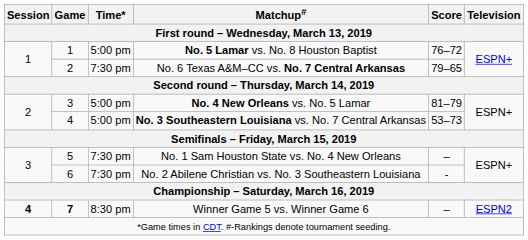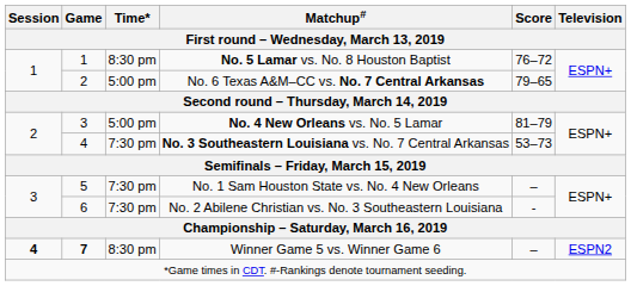 <table class="wikitable" style="font-size: 95%;text-align:center">
 <tr>
 <th>Session</th>
 <th>Game</th>
 <th>Time*</th>
 <th>Matchup<sup>#</sup></th>
 <th>Score</th>
 <th>Television</th>
 </tr>
 <tr>
 <th colspan=6>First round – Wednesday, March 13, 2019</th>
 </tr>
 <tr>
 <td rowspan=2>1</td>
 <td>1</td>
-<td>5:00 pm</td>
+<td>8:30 pm</td>
 <td><strong>No. 5 Lamar</strong> vs. No. 8 Houston Baptist</td>
 <td>76–72</td>
 <td rowspan=2><a href='#'>ESPN+</a></td>
 </tr>
 <tr>
 <td>2</td>
-<td>7:30 pm</td>
+<td>5:00 pm</td>
 <td>No. 6 Texas A&M–CC vs. <strong>No. 7 Central Arkansas</strong></td>
 <td>79–65</td>
 </tr>
 <tr>
 <th colspan=6>Second round – Thursday, March 14, 2019</th>
 </tr>
 <tr>
 <td rowspan=2>2</td>
 <td>3</td>
 <td>5:00 pm</td>
 <td><strong>No. 4 New Orleans</strong> vs. No. 5 Lamar</td>
 <td>81–79</td>
 <td rowspan=2>ESPN+</td>
 </tr>
 <tr>
 <td>4</td>
-<td>5:00 pm</td>
+<td>7:30 pm</td>
 <td><strong>No. 3 Southeastern Louisiana</strong>  vs. No. 7 Central Arkansas</td>
 <td>53–73</td>
 </tr>
 <tr>
 <th colspan=6>Semifinals – Friday, March 15, 2019</th>
 </tr>
 <tr>
 <td rowspan=2>3</td>
 <td>5</td>
 <td>7:30 pm</td>
 <td>No. 1 Sam Houston State  vs. No. 4 New Orleans</td>
 <td>–</td>
 <td rowspan=2>ESPN+</td>
 </tr>
 <tr>
 <td>6</td>
 <td>7:30 pm</td>
 <td>No. 2 Abilene Christian vs. No. 3 Southeastern Louisiana</td>
 <td>-</td>
 </tr>
 <tr>
 <th colspan=6>Championship – Saturday, March 16, 2019</th>
 </tr>
 <tr>
 <td rowspan=1><strong>4</strong></td>
 <td><strong>7</strong></td>
 <td>8:30 pm</td>
 <td>Winner Game 5 vs. Winner Game 6</td>
 <td>–</td>
 <td rowspan=1><a href='#'>ESPN2</a></td>
 </tr>
 <tr>
 <td colspan=6><small>*Game times in <a href='#'>CDT</a>. #-Rankings denote tournament seeding.</small></td>
 </tr>
 </table>
